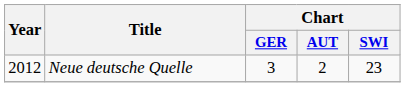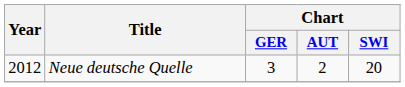 <table class="wikitable">
 <tr>
 <th width="28" rowspan="2">Year</th>
 <th width="187" rowspan="2">Title</th>
 <th colspan="3">Chart</th>
 </tr>
 <tr>
 <th scope="col" style="width:3em;font-size:90%;"><a href='#'>GER</a><br></th>
 <th scope="col" style="width:3em;font-size:90%;"><a href='#'>AUT</a><br></th>
 <th scope="col" style="width:3em;font-size:90%;"><a href='#'>SWI</a><br></th>
 </tr>
 <tr>
 <td>2012</td>
 <td><em>Neue deutsche Quelle</em></td>
 <td align="center">3</td>
 <td align="center">2</td>
-<td align="center">23</td>
+<td align="center">20</td>
 </tr>
 <tr>
 </tr>
 </table>
